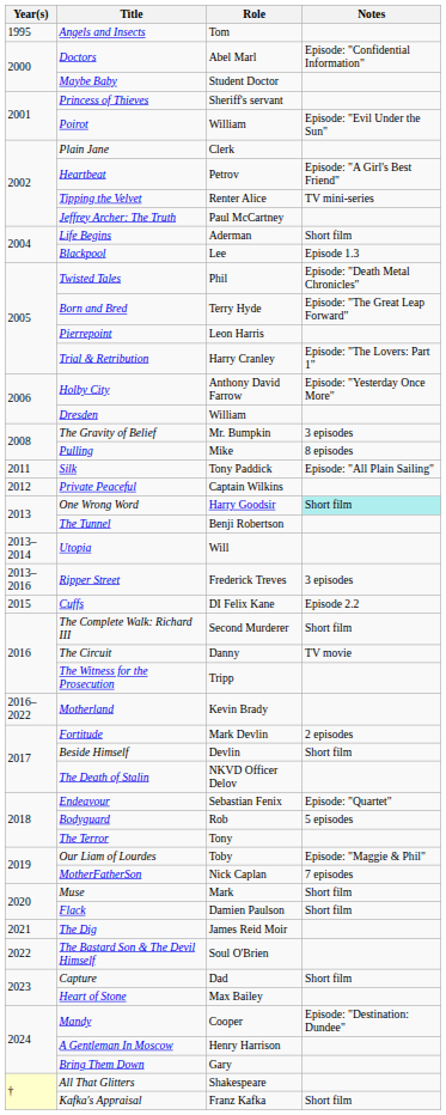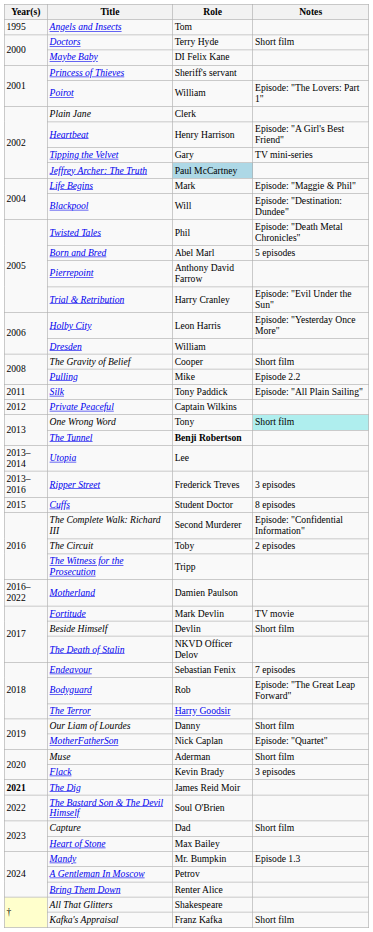 <table class="wikitable">
 <tr>
 <th>Year(s)</th>
 <th>Title</th>
 <th>Role</th>
 <th>Notes</th>
 </tr>
 <tr>
 <td>1995</td>
 <td><em><a href='#'>Angels and Insects</a></em></td>
 <td>Tom</td>
 <td></td>
 </tr>
 <tr>
 <td rowspan="2">2000</td>
 <td><em><a href='#'>Doctors</a></em></td>
-<td>Abel Marl</td>
-<td>Episode: "Confidential Information"</td>
+<td>Terry Hyde</td>
+<td>Short film</td>
 </tr>
 <tr>
 <td><em><a href='#'>Maybe Baby</a></em></td>
-<td>Student Doctor</td>
+<td>DI Felix Kane</td>
 <td></td>
 </tr>
 <tr>
 <td rowspan="2">2001</td>
 <td><em><a href='#'>Princess of Thieves</a></em></td>
 <td>Sheriff's servant</td>
 <td></td>
 </tr>
 <tr>
 <td><em><a href='#'>Poirot</a></em></td>
 <td>William</td>
-<td>Episode: "Evil Under the Sun"</td>
+<td>Episode: "The Lovers: Part 1"</td>
 </tr>
 <tr>
 <td rowspan="4">2002</td>
 <td><em>Plain Jane</em></td>
 <td>Clerk</td>
 <td></td>
 </tr>
 <tr>
 <td><em><a href='#'>Heartbeat</a></em></td>
-<td>Petrov</td>
+<td>Henry Harrison</td>
 <td>Episode: "A Girl's Best Friend"</td>
 </tr>
 <tr>
 <td><em><a href='#'>Tipping the Velvet</a></em></td>
-<td>Renter Alice</td>
+<td>Gary</td>
 <td>TV mini-series</td>
 </tr>
 <tr>
 <td><em><a href='#'>Jeffrey Archer: The Truth</a></em></td>
-<td>Paul McCartney</td>
+<td style="background: lightblue;">Paul McCartney</td>
 <td></td>
 </tr>
 <tr>
 <td rowspan="2">2004</td>
 <td><em><a href='#'>Life Begins</a></em></td>
-<td>Aderman</td>
-<td>Short film</td>
+<td>Mark</td>
+<td>Episode: "Maggie & Phil"</td>
 </tr>
 <tr>
 <td><em><a href='#'>Blackpool</a></em></td>
-<td>Lee</td>
-<td>Episode 1.3</td>
+<td>Will</td>
+<td>Episode: "Destination: Dundee"</td>
 </tr>
 <tr>
 <td rowspan="4">2005</td>
 <td><em><a href='#'>Twisted Tales</a></em></td>
 <td>Phil</td>
 <td>Episode: "Death Metal Chronicles"</td>
 </tr>
 <tr>
 <td><em><a href='#'>Born and Bred</a></em></td>
-<td>Terry Hyde</td>
-<td>Episode: "The Great Leap Forward"</td>
+<td>Abel Marl</td>
+<td>5 episodes</td>
 </tr>
 <tr>
 <td><em><a href='#'>Pierrepoint</a></em></td>
-<td>Leon Harris</td>
+<td>Anthony David Farrow</td>
 <td></td>
 </tr>
 <tr>
 <td><em><a href='#'>Trial & Retribution</a></em></td>
 <td>Harry Cranley</td>
-<td>Episode: "The Lovers: Part 1"</td>
+<td>Episode: "Evil Under the Sun"</td>
 </tr>
 <tr>
 <td rowspan="2">2006</td>
 <td><em><a href='#'>Holby City</a></em></td>
-<td>Anthony David Farrow</td>
+<td>Leon Harris</td>
 <td>Episode: "Yesterday Once More"</td>
 </tr>
 <tr>
 <td><em><a href='#'>Dresden</a></em></td>
 <td>William</td>
 <td></td>
 </tr>
 <tr>
 <td rowspan="2">2008</td>
 <td><em>The Gravity of Belief</em></td>
-<td>Mr. Bumpkin</td>
-<td>3 episodes</td>
+<td>Cooper</td>
+<td>Short film</td>
 </tr>
 <tr>
 <td><em><a href='#'>Pulling</a></em></td>
 <td>Mike</td>
-<td>8 episodes</td>
+<td>Episode 2.2</td>
 </tr>
 <tr>
 <td>2011</td>
 <td><em><a href='#'>Silk</a></em></td>
 <td>Tony Paddick</td>
 <td>Episode: "All Plain Sailing"</td>
 </tr>
 <tr>
 <td>2012</td>
 <td><em><a href='#'>Private Peaceful</a></em></td>
 <td>Captain Wilkins</td>
 <td></td>
 </tr>
 <tr>
 <td rowspan="2">2013</td>
 <td><em>One Wrong Word</em></td>
-<td><a href='#'>Harry Goodsir</a></td>
+<td>Tony</td>
 <td style="background: paleturquoise;">Short film</td>
 </tr>
 <tr>
 <td><em><a href='#'>The Tunnel</a></em></td>
-<td>Benji Robertson</td>
+<td><strong>Benji Robertson</strong></td>
 <td></td>
 </tr>
 <tr>
 <td>2013–2014</td>
 <td><em><a href='#'>Utopia</a></em></td>
-<td>Will</td>
+<td>Lee</td>
 <td></td>
 </tr>
 <tr>
 <td>2013–2016</td>
 <td><em><a href='#'>Ripper Street</a></em></td>
 <td>Frederick Treves</td>
 <td>3 episodes</td>
 </tr>
 <tr>
 <td>2015</td>
 <td><em><a href='#'>Cuffs</a></em></td>
-<td>DI Felix Kane</td>
-<td>Episode 2.2</td>
+<td>Student Doctor</td>
+<td>8 episodes</td>
 </tr>
 <tr>
 <td rowspan="3">2016</td>
 <td><em>The Complete Walk: Richard III</em></td>
 <td>Second Murderer</td>
-<td>Short film</td>
+<td>Episode: "Confidential Information"</td>
 </tr>
 <tr>
 <td><em>The Circuit</em></td>
-<td>Danny</td>
-<td>TV movie</td>
+<td>Toby</td>
+<td>2 episodes</td>
 </tr>
 <tr>
 <td><em><a href='#'>The Witness for the Prosecution</a></em></td>
 <td>Tripp</td>
 <td></td>
 </tr>
 <tr>
 <td>2016–2022</td>
 <td><em><a href='#'>Motherland</a></em></td>
-<td>Kevin Brady</td>
+<td>Damien Paulson</td>
 <td></td>
 </tr>
 <tr>
 <td rowspan="3">2017</td>
 <td><em><a href='#'>Fortitude</a></em></td>
 <td>Mark Devlin</td>
-<td>2 episodes</td>
+<td>TV movie</td>
 </tr>
 <tr>
 <td><em>Beside Himself</em></td>
 <td>Devlin</td>
 <td>Short film</td>
 </tr>
 <tr>
 <td><em><a href='#'>The Death of Stalin</a></em></td>
 <td>NKVD Officer Delov</td>
 <td></td>
 </tr>
 <tr>
 <td rowspan="3">2018</td>
 <td><em><a href='#'>Endeavour</a></em></td>
 <td>Sebastian Fenix</td>
-<td>Episode: "Quartet"</td>
+<td>7 episodes</td>
 </tr>
 <tr>
 <td><em><a href='#'>Bodyguard</a></em></td>
 <td>Rob</td>
-<td>5 episodes</td>
+<td>Episode: "The Great Leap Forward"</td>
 </tr>
 <tr>
 <td><em><a href='#'>The Terror</a></em></td>
-<td>Tony</td>
+<td><a href='#'>Harry Goodsir</a></td>
 <td></td>
 </tr>
 <tr>
 <td rowspan="2">2019</td>
 <td><em>Our Liam of Lourdes</em></td>
-<td>Toby</td>
-<td>Episode: "Maggie & Phil"</td>
+<td>Danny</td>
+<td>Short film</td>
 </tr>
 <tr>
 <td><em><a href='#'>MotherFatherSon</a></em></td>
 <td>Nick Caplan</td>
-<td>7 episodes</td>
+<td>Episode: "Quartet"</td>
 </tr>
 <tr>
 <td rowspan="2">2020</td>
 <td><em>Muse</em></td>
-<td>Mark</td>
+<td>Aderman</td>
 <td>Short film</td>
 </tr>
 <tr>
 <td><em><a href='#'>Flack</a></em></td>
-<td>Damien Paulson</td>
-<td>Short film</td>
+<td>Kevin Brady</td>
+<td>3 episodes</td>
 </tr>
 <tr>
-<td>2021</td>
+<td><strong>2021</strong></td>
 <td><em><a href='#'>The Dig</a></em></td>
 <td>James Reid Moir</td>
 <td></td>
 </tr>
 <tr>
 <td>2022</td>
 <td><em><a href='#'>The Bastard Son & The Devil Himself</a></em></td>
 <td>Soul O'Brien</td>
 <td></td>
 </tr>
 <tr>
 <td rowspan="2">2023</td>
 <td><em>Capture</em></td>
 <td>Dad</td>
 <td>Short film</td>
 </tr>
 <tr>
 <td><em><a href='#'>Heart of Stone</a></em></td>
 <td>Max Bailey</td>
 <td></td>
 </tr>
 <tr>
 <td rowspan="3">2024</td>
 <td><em><a href='#'>Mandy</a></em></td>
-<td>Cooper</td>
-<td>Episode: "Destination: Dundee"</td>
+<td>Mr. Bumpkin</td>
+<td>Episode 1.3</td>
 </tr>
 <tr>
 <td><em><a href='#'>A Gentleman In Moscow</a></em></td>
-<td>Henry Harrison</td>
+<td>Petrov</td>
 <td></td>
 </tr>
 <tr>
 <td><em><a href='#'>Bring Them Down</a></em></td>
-<td>Gary</td>
+<td>Renter Alice</td>
 <td></td>
 </tr>
 <tr>
 <td rowspan="2" style="background:#FFFFCC;">†</td>
 <td><em>All That Glitters</em></td>
 <td>Shakespeare</td>
 <td></td>
 </tr>
 <tr>
 <td><em>Kafka's Appraisal</em></td>
 <td>Franz Kafka</td>
 <td>Short film</td>
 </tr>
 </table>
